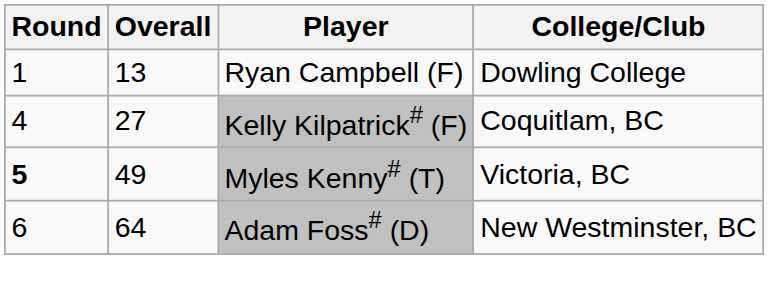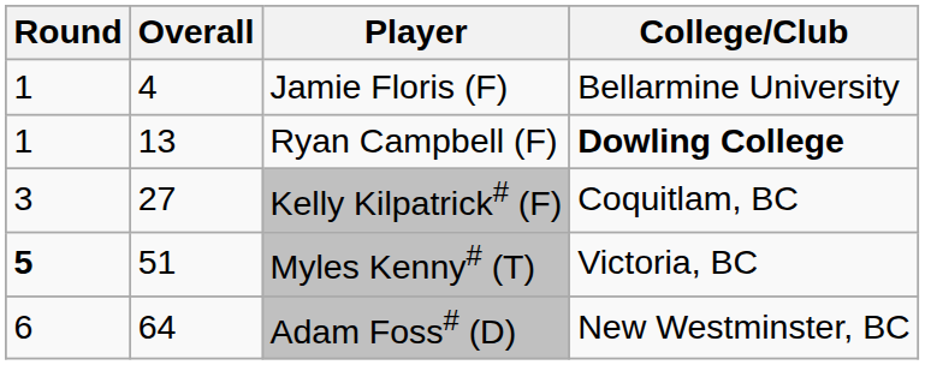 <table class="wikitable">
 <tr>
 <th>Round</th>
 <th>Overall</th>
 <th>Player</th>
 <th>College/Club</th>
 </tr>
 <tr>
 <td>1</td>
+<td>4</td>
+<td>Jamie Floris (F)</td>
+<td>Bellarmine University</td>
+</tr>
+<tr>
+<td>1</td>
 <td>13</td>
 <td>Ryan Campbell (F)</td>
-<td>Dowling College</td>
+<td><strong>Dowling College</strong></td>
 </tr>
 <tr>
-<td>4</td>
+<td>3</td>
 <td>27</td>
 <td bgcolor="#C0C0C0">Kelly Kilpatrick<sup>#</sup> (F)</td>
 <td>Coquitlam, BC</td>
 </tr>
 <tr>
 <td><strong>5</strong></td>
-<td>49</td>
+<td>51</td>
 <td bgcolor="#C0C0C0">Myles Kenny<sup>#</sup> (T)</td>
 <td>Victoria, BC</td>
 </tr>
 <tr>
 <td>6</td>
 <td>64</td>
 <td bgcolor="#C0C0C0">Adam Foss<sup>#</sup> (D)</td>
 <td>New Westminster, BC</td>
 </tr>
 </table>
